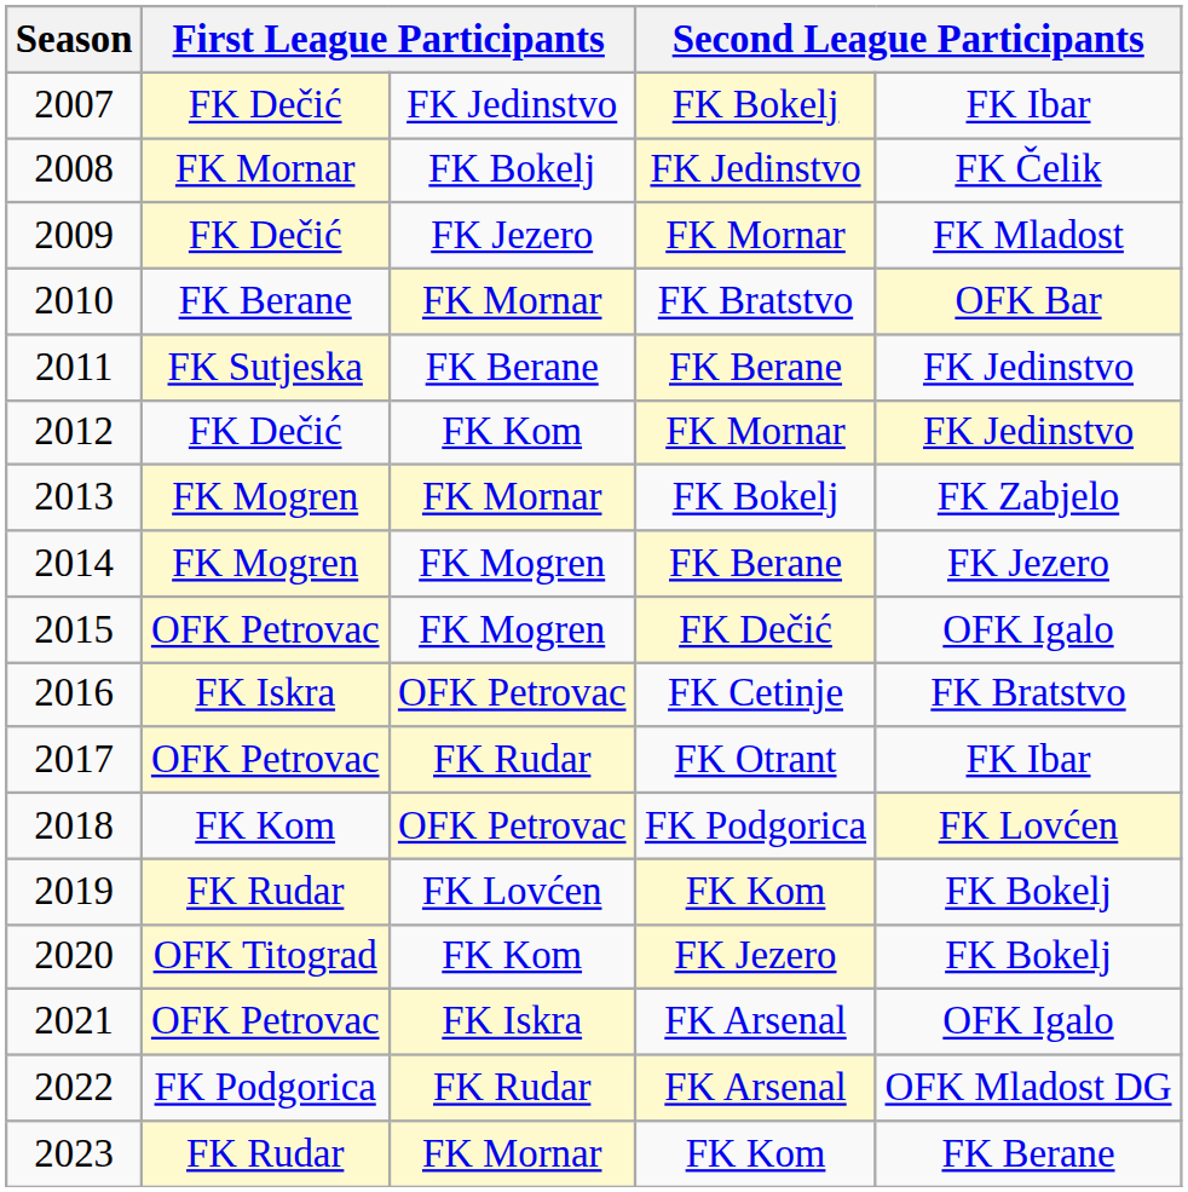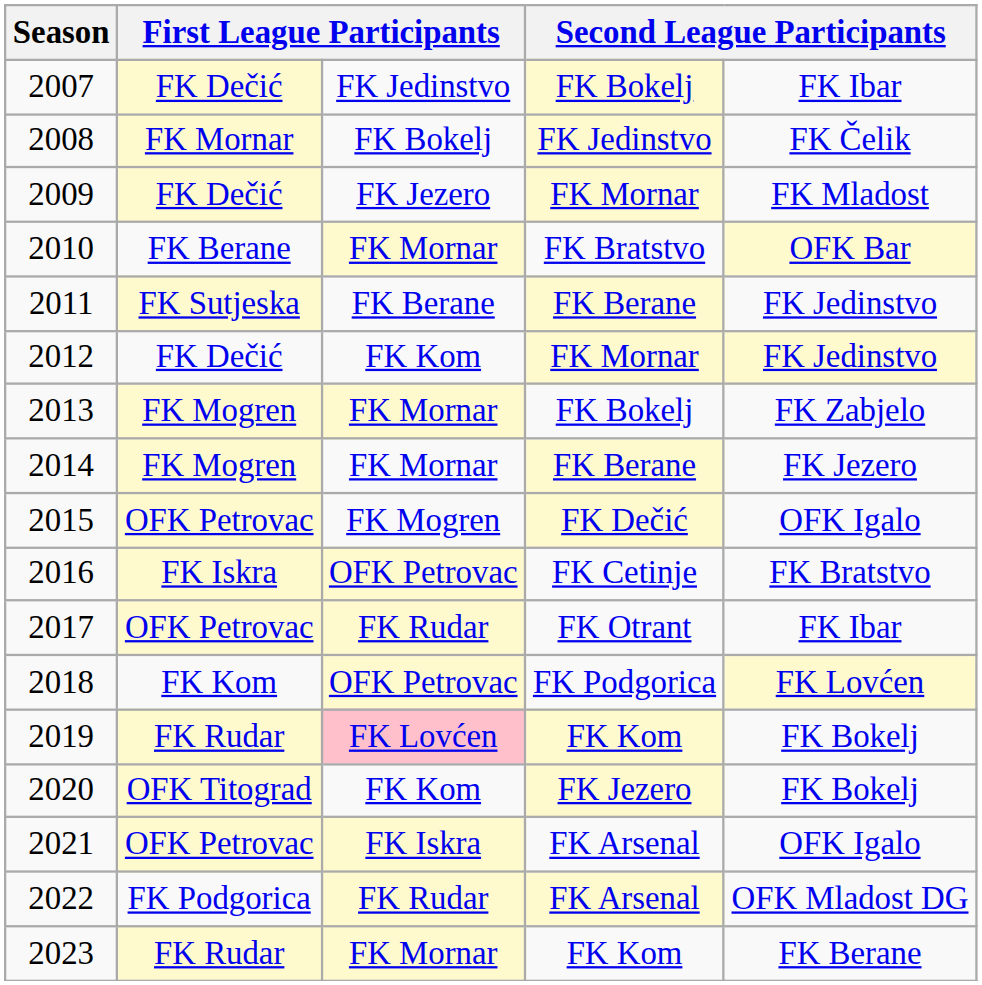 <table class="wikitable sortable" style="text-align:center;font-size:90%">
 <tr>
 <th>Season</th>
 <th colspan="2"><a href='#'>First League Participants</a></th>
 <th colspan="2"><a href='#'>Second League Participants</a></th>
 </tr>
 <tr>
 <td align=center>2007</td>
 <td style="background-color:#FFFACD"><a href='#'>FK Dečić</a></td>
 <td><a href='#'>FK Jedinstvo</a></td>
 <td style="background-color:#FFFACD"><a href='#'>FK Bokelj</a></td>
 <td><a href='#'>FK Ibar</a></td>
 </tr>
 <tr>
 <td align=center>2008</td>
 <td style="background-color:#FFFACD"><a href='#'>FK Mornar</a></td>
 <td><a href='#'>FK Bokelj</a></td>
 <td style="background-color:#FFFACD"><a href='#'>FK Jedinstvo</a></td>
 <td><a href='#'>FK Čelik</a></td>
 </tr>
 <tr>
 <td align=center>2009</td>
 <td style="background-color:#FFFACD"><a href='#'>FK Dečić</a></td>
 <td><a href='#'>FK Jezero</a></td>
 <td style="background-color:#FFFACD"><a href='#'>FK Mornar</a></td>
 <td><a href='#'>FK Mladost</a></td>
 </tr>
 <tr>
 <td align=center>2010</td>
 <td><a href='#'>FK Berane</a></td>
 <td style="background-color:#FFFACD"><a href='#'>FK Mornar</a></td>
 <td><a href='#'>FK Bratstvo</a></td>
 <td style="background-color:#FFFACD"><a href='#'>OFK Bar</a></td>
 </tr>
 <tr>
 <td align=center>2011</td>
 <td style="background-color:#FFFACD"><a href='#'>FK Sutjeska</a></td>
 <td><a href='#'>FK Berane</a></td>
 <td style="background-color:#FFFACD"><a href='#'>FK Berane</a></td>
 <td><a href='#'>FK Jedinstvo</a></td>
 </tr>
 <tr>
 <td align=center>2012</td>
 <td><a href='#'>FK Dečić</a></td>
 <td><a href='#'>FK Kom</a></td>
 <td style="background-color:#FFFACD"><a href='#'>FK Mornar</a></td>
 <td style="background-color:#FFFACD"><a href='#'>FK Jedinstvo</a></td>
 </tr>
 <tr>
 <td align=center>2013</td>
 <td style="background-color:#FFFACD"><a href='#'>FK Mogren</a></td>
 <td style="background-color:#FFFACD"><a href='#'>FK Mornar</a></td>
 <td><a href='#'>FK Bokelj</a></td>
 <td><a href='#'>FK Zabjelo</a></td>
 </tr>
 <tr>
 <td align=center>2014</td>
 <td style="background-color:#FFFACD"><a href='#'>FK Mogren</a></td>
-<td><a href='#'>FK Mogren</a></td>
+<td><a href='#'>FK Mornar</a></td>
 <td style="background-color:#FFFACD"><a href='#'>FK Berane</a></td>
 <td><a href='#'>FK Jezero</a></td>
 </tr>
 <tr>
 <td align=center>2015</td>
 <td style="background-color:#FFFACD"><a href='#'>OFK Petrovac</a></td>
 <td><a href='#'>FK Mogren</a></td>
 <td style="background-color:#FFFACD"><a href='#'>FK Dečić</a></td>
 <td><a href='#'>OFK Igalo</a></td>
 </tr>
 <tr>
 <td align=center>2016</td>
 <td style="background-color:#FFFACD"><a href='#'>FK Iskra</a></td>
 <td style="background-color:#FFFACD"><a href='#'>OFK Petrovac</a></td>
 <td><a href='#'>FK Cetinje</a></td>
 <td><a href='#'>FK Bratstvo</a></td>
 </tr>
 <tr>
 <td align=center>2017</td>
 <td style="background-color:#FFFACD"><a href='#'>OFK Petrovac</a></td>
 <td style="background-color:#FFFACD"><a href='#'>FK Rudar</a></td>
 <td><a href='#'>FK Otrant</a></td>
 <td><a href='#'>FK Ibar</a></td>
 </tr>
 <tr>
 <td align=center>2018</td>
 <td><a href='#'>FK Kom</a></td>
 <td style="background-color:#FFFACD"><a href='#'>OFK Petrovac</a></td>
 <td><a href='#'>FK Podgorica</a></td>
 <td style="background-color:#FFFACD"><a href='#'>FK Lovćen</a></td>
 </tr>
 <tr>
 <td align=center>2019</td>
 <td style="background-color:#FFFACD"><a href='#'>FK Rudar</a></td>
-<td><a href='#'>FK Lovćen</a></td>
+<td style="background: pink;"><a href='#'>FK Lovćen</a></td>
 <td style="background-color:#FFFACD"><a href='#'>FK Kom</a></td>
 <td><a href='#'>FK Bokelj</a></td>
 </tr>
 <tr>
 <td align=center>2020</td>
 <td style="background-color:#FFFACD"><a href='#'>OFK Titograd</a></td>
 <td><a href='#'>FK Kom</a></td>
 <td style="background-color:#FFFACD"><a href='#'>FK Jezero</a></td>
 <td><a href='#'>FK Bokelj</a></td>
 </tr>
 <tr>
 <td align=center>2021</td>
 <td style="background-color:#FFFACD"><a href='#'>OFK Petrovac</a></td>
 <td style="background-color:#FFFACD"><a href='#'>FK Iskra</a></td>
 <td><a href='#'>FK Arsenal</a></td>
 <td><a href='#'>OFK Igalo</a></td>
 </tr>
 <tr>
 <td align=center>2022</td>
 <td><a href='#'>FK Podgorica</a></td>
 <td style="background-color:#FFFACD"><a href='#'>FK Rudar</a></td>
 <td style="background-color:#FFFACD"><a href='#'>FK Arsenal</a></td>
 <td><a href='#'>OFK Mladost DG</a></td>
 </tr>
 <tr>
 <td align=center>2023</td>
 <td style="background-color:#FFFACD"><a href='#'>FK Rudar</a></td>
 <td style="background-color:#FFFACD"><a href='#'>FK Mornar</a></td>
 <td><a href='#'>FK Kom</a></td>
 <td><a href='#'>FK Berane</a></td>
 </tr>
 <tr>
 </tr>
 </table>
